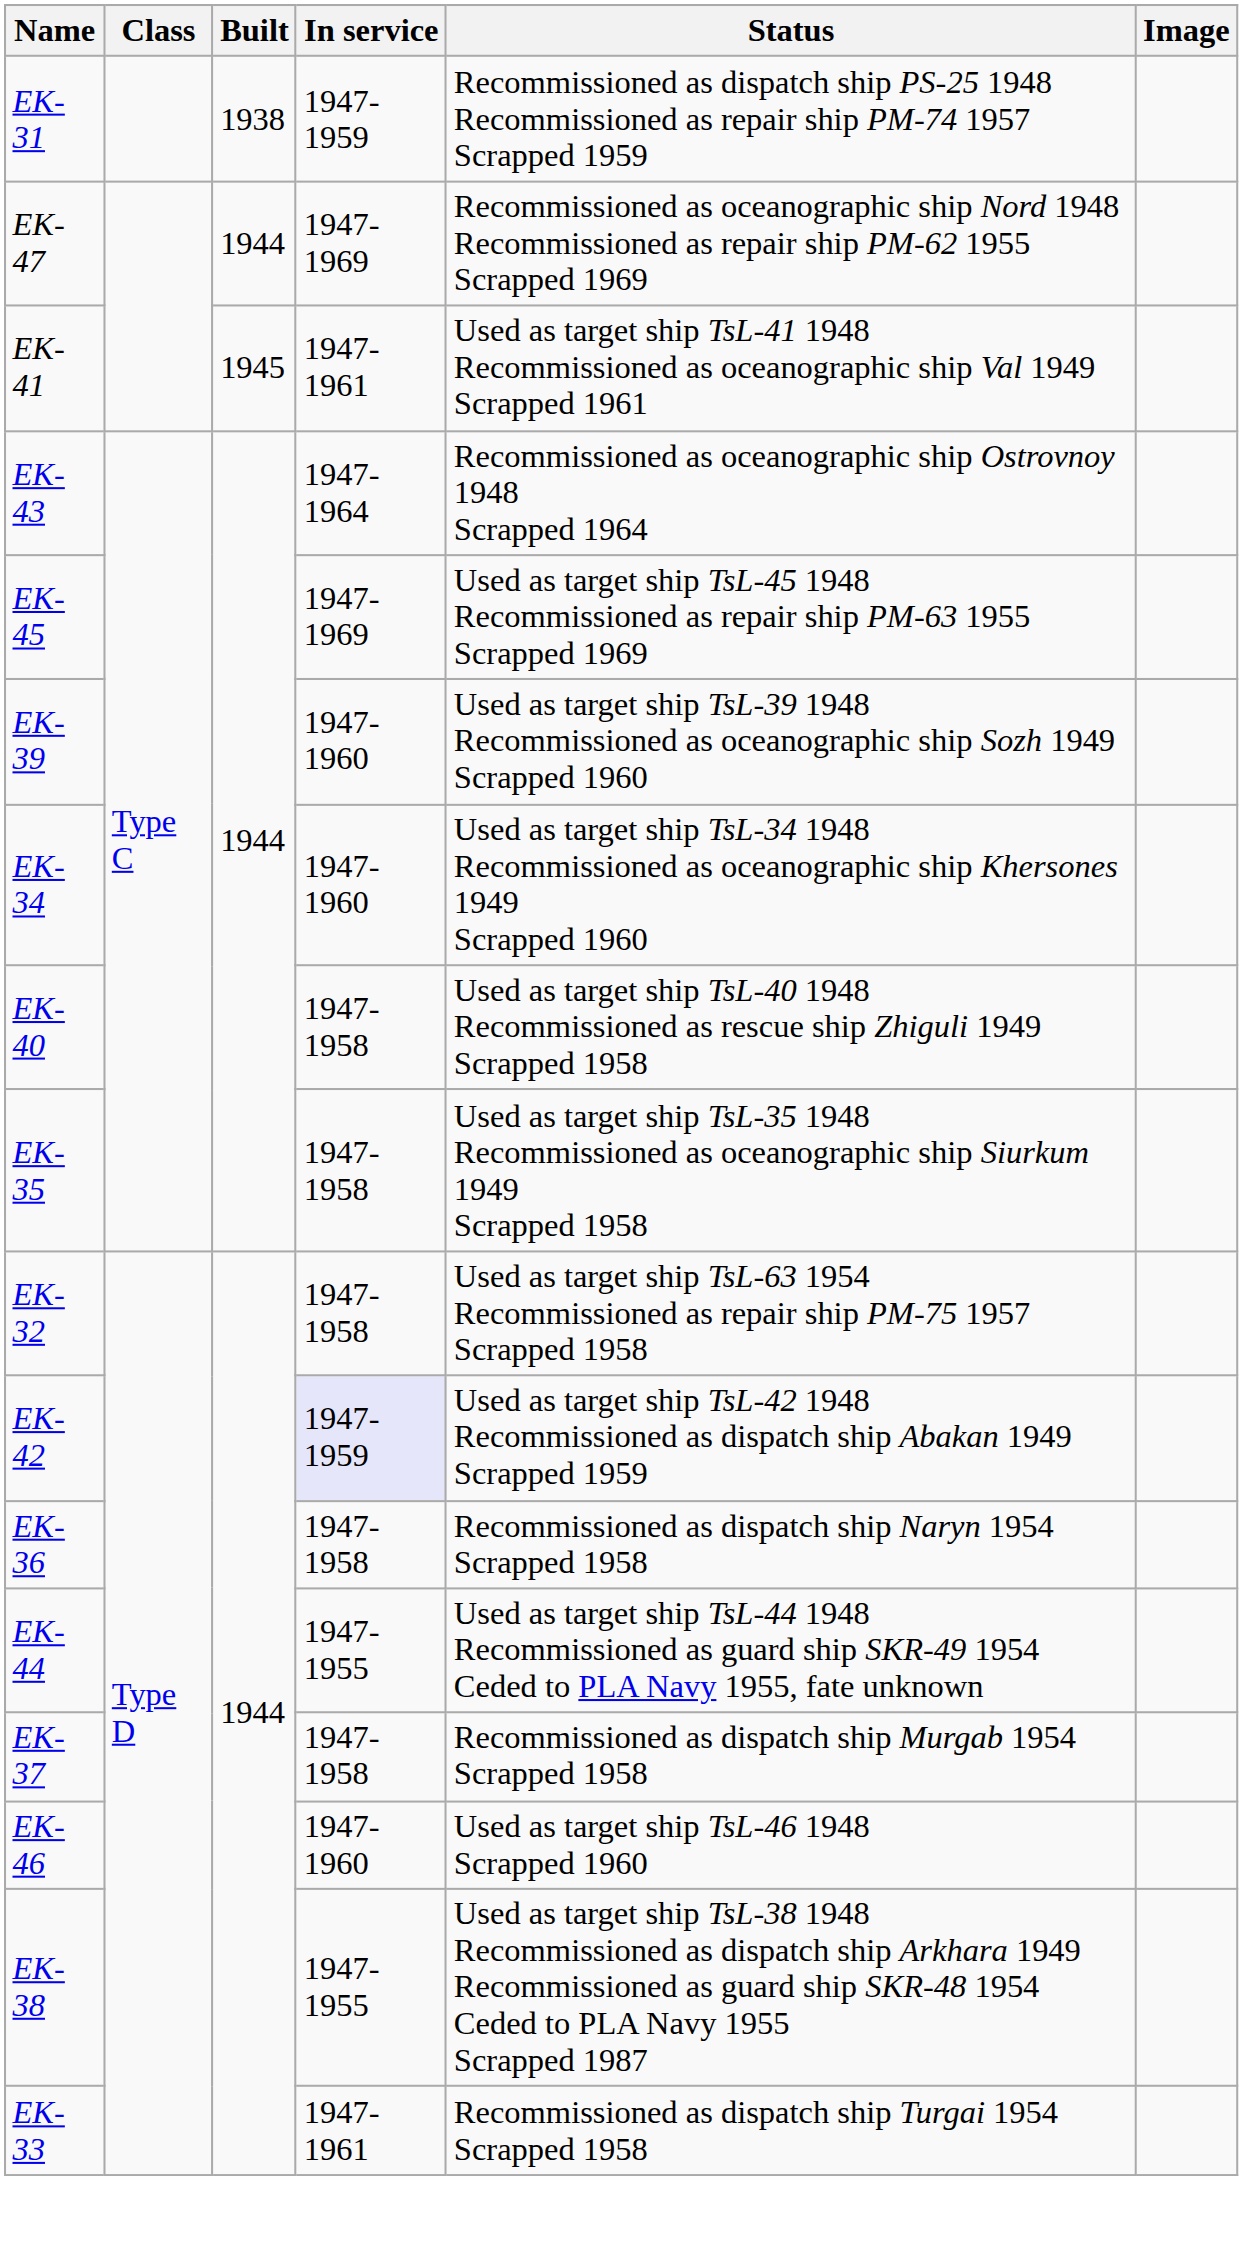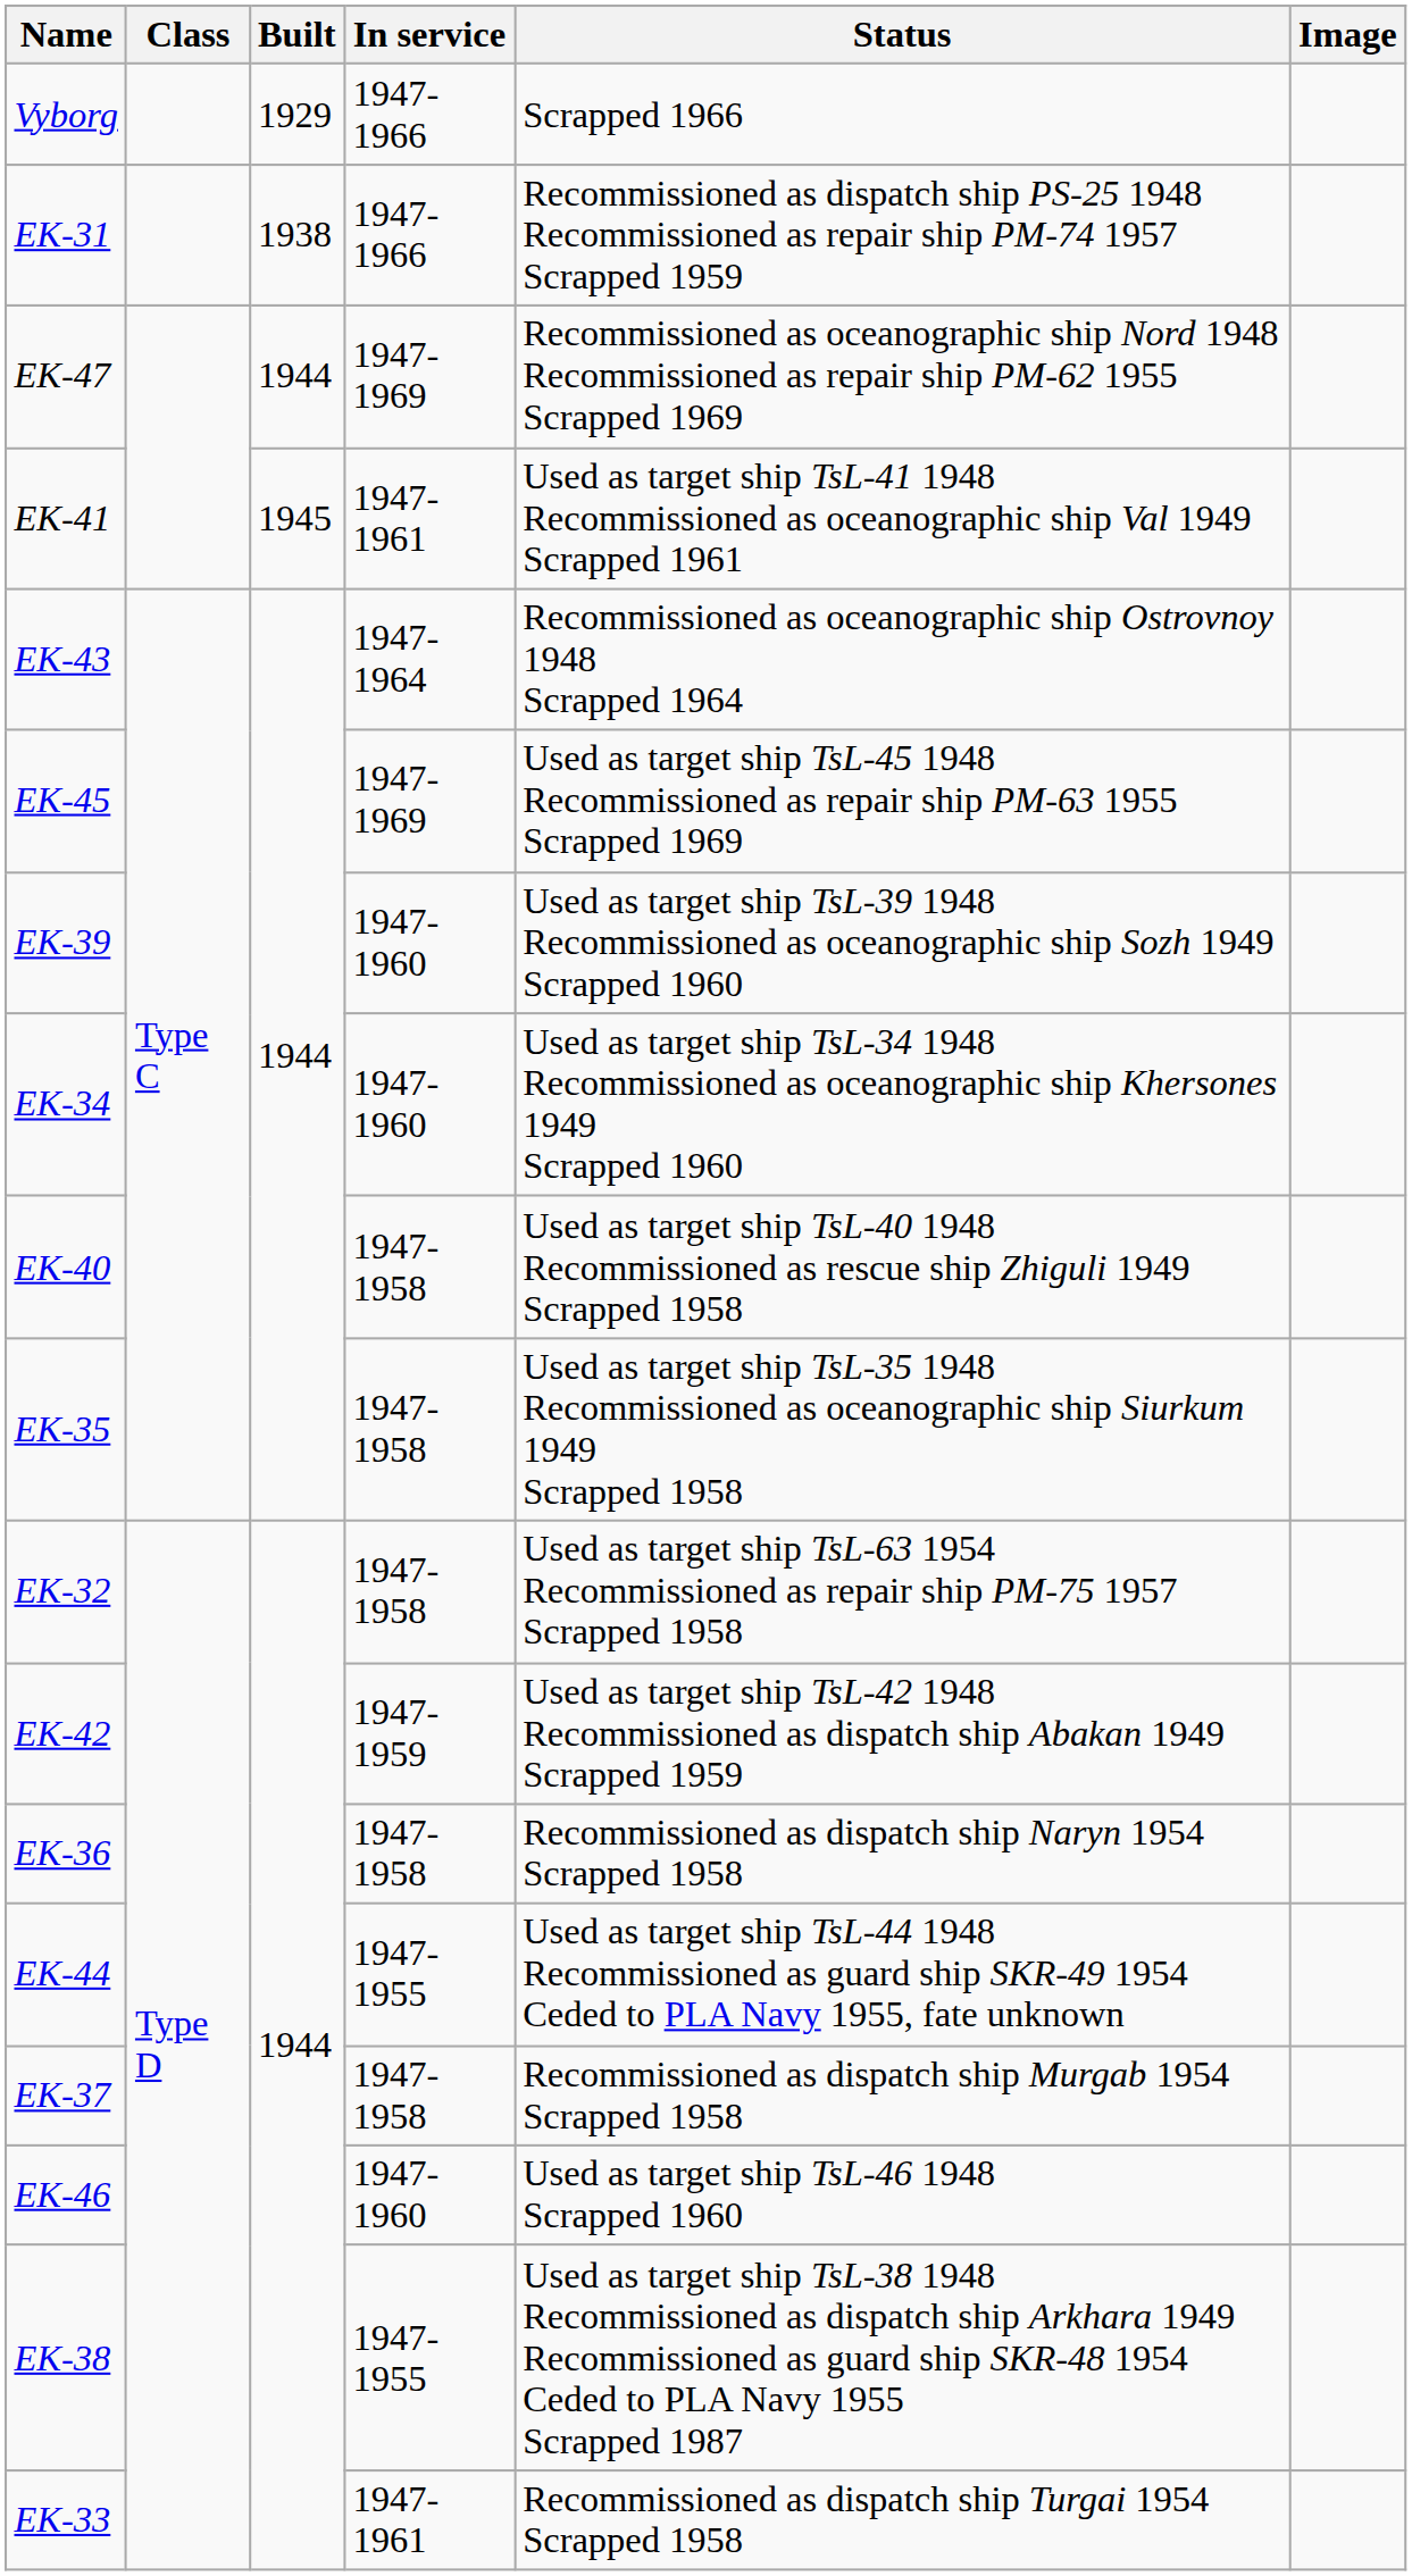 <table class="wikitable">
 <tr>
 <th>Name</th>
 <th>Class</th>
 <th>Built</th>
 <th>In service</th>
 <th>Status</th>
 <th>Image</th>
 </tr>
 <tr>
+<td><a href='#'><em>Vyborg</em></a></td>
+<td></td>
+<td>1929</td>
+<td>1947-1966</td>
+<td>Scrapped 1966</td>
+<td></td>
+</tr>
+<tr>
 <td><a href='#'><em>EK-31</em></a></td>
 <td></td>
 <td>1938</td>
-<td>1947-1959</td>
+<td>1947-1966</td>
 <td>Recommissioned as dispatch ship <em>PS-25</em> 1948<br>Recommissioned as repair ship <em>PM-74</em> 1957<br>Scrapped 1959</td>
 <td></td>
 </tr>
 <tr>
 <td><em>EK-47</em></td>
 <td rowspan="2"></td>
 <td>1944</td>
 <td>1947-1969</td>
 <td>Recommissioned as oceanographic ship <em>Nord</em> 1948<br>Recommissioned as repair ship <em>PM-62</em> 1955<br>Scrapped 1969</td>
 <td></td>
 </tr>
 <tr>
 <td><em>EK-41</em></td>
 <td>1945</td>
 <td>1947-1961</td>
 <td>Used as target ship <em>TsL-41</em> 1948<br>Recommissioned as oceanographic ship <em>Val</em> 1949<br>Scrapped 1961</td>
 <td></td>
 </tr>
 <tr>
 <td><a href='#'><em>EK-43</em></a></td>
 <td rowspan="6"><a href='#'>Type C</a></td>
 <td rowspan="6">1944</td>
 <td>1947-1964</td>
 <td>Recommissioned as oceanographic ship <em>Ostrovnoy</em> 1948<br>Scrapped 1964</td>
 <td></td>
 </tr>
 <tr>
 <td><a href='#'><em>EK-45</em></a></td>
 <td>1947-1969</td>
 <td>Used as target ship <em>TsL-45</em> 1948<br>Recommissioned as repair ship <em>PM-63</em> 1955<br>Scrapped 1969</td>
 <td></td>
 </tr>
 <tr>
 <td><a href='#'><em>EK-39</em></a></td>
 <td>1947-1960</td>
 <td>Used as target ship <em>TsL-39</em> 1948<br>Recommissioned as oceanographic ship <em>Sozh</em> 1949<br>Scrapped 1960</td>
 <td></td>
 </tr>
 <tr>
 <td><a href='#'><em>EK-34</em></a></td>
 <td>1947-1960</td>
 <td>Used as target ship <em>TsL-34</em> 1948<br>Recommissioned as oceanographic ship <em>Khersones</em> 1949<br>Scrapped 1960</td>
 <td></td>
 </tr>
 <tr>
 <td><a href='#'><em>EK-40</em></a></td>
 <td>1947-1958</td>
 <td>Used as target ship <em>TsL-40</em> 1948<br>Recommissioned as rescue ship <em>Zhiguli</em> 1949<br>Scrapped 1958</td>
 <td></td>
 </tr>
 <tr>
 <td><a href='#'><em>EK-35</em></a></td>
 <td>1947-1958</td>
 <td>Used as target ship <em>TsL-35</em> 1948<br>Recommissioned as oceanographic ship <em>Siurkum</em> 1949<br>Scrapped 1958</td>
 <td></td>
 </tr>
 <tr>
 <td><a href='#'><em>EK-32</em></a></td>
 <td rowspan="8"><a href='#'>Type D</a></td>
 <td rowspan="8">1944</td>
 <td>1947-1958</td>
 <td>Used as target ship <em>TsL-63</em> 1954<br>Recommissioned as repair ship <em>PM-75</em> 1957<br>Scrapped 1958</td>
 <td></td>
 </tr>
 <tr>
 <td><a href='#'><em>EK-42</em></a></td>
-<td style="background: lavender;">1947-1959</td>
+<td>1947-1959</td>
 <td>Used as target ship <em>TsL-42</em> 1948<br>Recommissioned as dispatch ship <em>Abakan</em> 1949<br>Scrapped 1959</td>
 <td></td>
 </tr>
 <tr>
 <td><a href='#'><em>EK-36</em></a></td>
 <td>1947-1958</td>
 <td>Recommissioned as dispatch ship <em>Naryn</em> 1954<br>Scrapped 1958</td>
 <td></td>
 </tr>
 <tr>
 <td><a href='#'><em>EK-44</em></a></td>
 <td>1947-1955</td>
 <td>Used as target ship <em>TsL-44</em> 1948<br>Recommissioned as guard ship <em>SKR-49</em> 1954<br>Ceded to <a href='#'>PLA Navy</a> 1955, fate unknown</td>
 <td></td>
 </tr>
 <tr>
 <td><a href='#'><em>EK-37</em></a></td>
 <td>1947-1958</td>
 <td>Recommissioned as dispatch ship <em>Murgab</em> 1954<br>Scrapped 1958</td>
 <td></td>
 </tr>
 <tr>
 <td><a href='#'><em>EK-46</em></a></td>
 <td>1947-1960</td>
 <td>Used as target ship <em>TsL-46</em> 1948<br>Scrapped 1960</td>
 <td></td>
 </tr>
 <tr>
 <td><a href='#'><em>EK-38</em></a></td>
 <td>1947-1955</td>
 <td>Used as target ship <em>TsL-38</em> 1948<br>Recommissioned as dispatch ship <em>Arkhara</em> 1949<br>Recommissioned as guard ship <em>SKR-48</em> 1954<br>Ceded to PLA Navy 1955<br>Scrapped 1987</td>
 <td></td>
 </tr>
 <tr>
 <td><a href='#'><em>EK-33</em></a></td>
 <td>1947-1961</td>
 <td>Recommissioned as dispatch ship <em>Turgai</em> 1954<br>Scrapped 1958</td>
 <td></td>
 </tr>
 </table>
